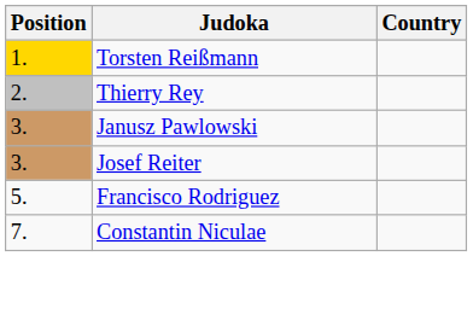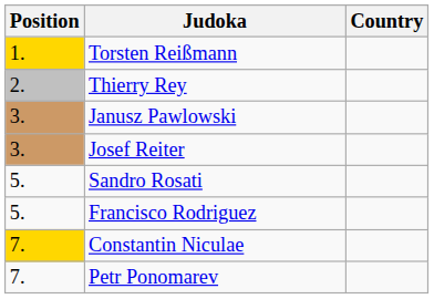 <table class=wikitable>
 <tr style="background:#ccc;">
 <th width=10>Position</th>
 <th width=200>Judoka</th>
 <th width=10>Country</th>
 </tr>
 <tr>
 <td bgcolor=gold>1.</td>
 <td><a href='#'>Torsten Reißmann</a></td>
 <td></td>
 </tr>
 <tr>
 <td style="background:silver;">2.</td>
 <td><a href='#'>Thierry Rey</a></td>
 <td></td>
 </tr>
 <tr>
 <td style="background:#c96;">3.</td>
 <td><a href='#'>Janusz Pawlowski</a></td>
 <td></td>
 </tr>
 <tr>
 <td style="background:#c96;">3.</td>
 <td><a href='#'>Josef Reiter</a></td>
 <td></td>
 </tr>
 <tr>
 <td>5.</td>
+<td><a href='#'>Sandro Rosati</a></td>
+<td></td>
+</tr>
+<tr>
+<td>5.</td>
 <td><a href='#'>Francisco Rodriguez</a></td>
 <td></td>
 </tr>
 <tr>
-<td>7.</td>
+<td style="background: gold;">7.</td>
 <td><a href='#'>Constantin Niculae</a></td>
 <td></td>
 </tr>
+<tr>
+<td>7.</td>
+<td><a href='#'>Petr Ponomarev</a></td>
+<td></td>
+</tr>
 </table>
